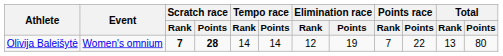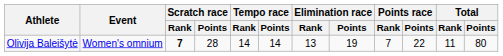 <table class=wikitable style=font-size:90%;text-align:center>
 <tr>
 <th rowspan=2>Athlete</th>
 <th rowspan=2>Event</th>
 <th colspan=2>Scratch race</th>
 <th colspan=2>Tempo race</th>
 <th colspan=2>Elimination race</th>
 <th colspan=2>Points race</th>
 <th colspan=2>Total</th>
 </tr>
 <tr style=font-size:95%>
 <th>Rank</th>
 <th>Points</th>
 <th>Rank</th>
 <th>Points</th>
 <th>Rank</th>
 <th>Points</th>
 <th>Rank</th>
 <th>Points</th>
 <th>Rank</th>
 <th>Points</th>
 </tr>
 <tr>
 <td align=left><a href='#'>Olivija Baleišytė</a></td>
 <td align=left><a href='#'>Women's omnium</a></td>
 <td><strong>7</strong></td>
-<td><strong>28</strong></td>
+<td>28</td>
 <td>14</td>
 <td>14</td>
-<td>12</td>
+<td>13</td>
 <td>19</td>
 <td>7</td>
 <td>22</td>
-<td>13</td>
+<td>11</td>
 <td>80</td>
 </tr>
 </table>
